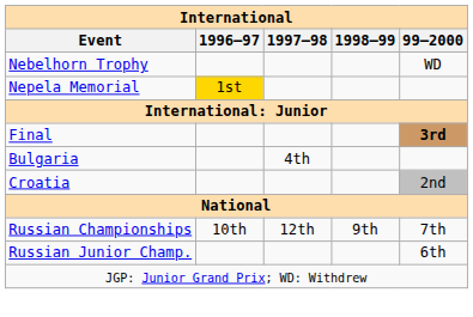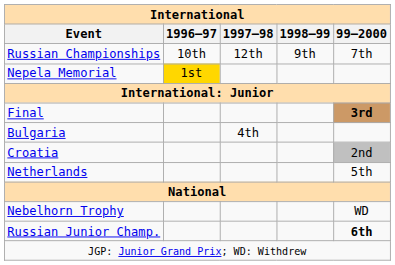 <table class="wikitable" style="text-align:center">
 <tr>
 <th style="background-color: #ffdead; " colspan=5 align=center>International</th>
 </tr>
 <tr>
 <th>Event</th>
 <th>1996–97</th>
 <th>1997–98</th>
 <th>1998–99</th>
 <th>99–2000</th>
 </tr>
 <tr>
-<td align=left><a href='#'>Nebelhorn Trophy</a></td>
-<td></td>
-<td></td>
-<td></td>
-<td>WD</td>
+<td align=left><a href='#'>Russian Championships</a></td>
+<td>10th</td>
+<td>12th</td>
+<td>9th</td>
+<td>7th</td>
 </tr>
 <tr>
 <td align=left><a href='#'>Nepela Memorial</a></td>
 <td bgcolor=gold>1st</td>
 <td></td>
 <td></td>
 <td></td>
 </tr>
 <tr>
 <th style="background-color: #ffdead; " colspan=5 align=center>International: Junior</th>
 </tr>
 <tr>
 <td align=left> <a href='#'>Final</a></td>
 <td></td>
 <td></td>
 <td></td>
 <td bgcolor=cc9966><strong>3rd</strong></td>
 </tr>
 <tr>
 <td align=left> <a href='#'>Bulgaria</a></td>
 <td></td>
 <td>4th</td>
 <td></td>
 <td></td>
 </tr>
 <tr>
 <td align=left> <a href='#'>Croatia</a></td>
 <td></td>
 <td></td>
 <td></td>
 <td bgcolor=silver>2nd</td>
 </tr>
 <tr>
+<td align=left> <a href='#'>Netherlands</a></td>
+<td></td>
+<td></td>
+<td></td>
+<td>5th</td>
+</tr>
+<tr>
 <th style="background-color: #ffdead; " colspan=5 align=center>National</th>
 </tr>
 <tr>
-<td align=left><a href='#'>Russian Championships</a></td>
-<td>10th</td>
-<td>12th</td>
-<td>9th</td>
-<td>7th</td>
+<td align=left><a href='#'>Nebelhorn Trophy</a></td>
+<td></td>
+<td></td>
+<td></td>
+<td>WD</td>
 </tr>
 <tr>
 <td align=left><a href='#'>Russian Junior Champ.</a></td>
 <td></td>
 <td></td>
 <td></td>
-<td>6th</td>
+<td><strong>6th</strong></td>
 </tr>
 <tr>
 <td colspan=5 align=center><small> JGP: <a href='#'>Junior Grand Prix</a>; WD: Withdrew </small></td>
 </tr>
 </table>
